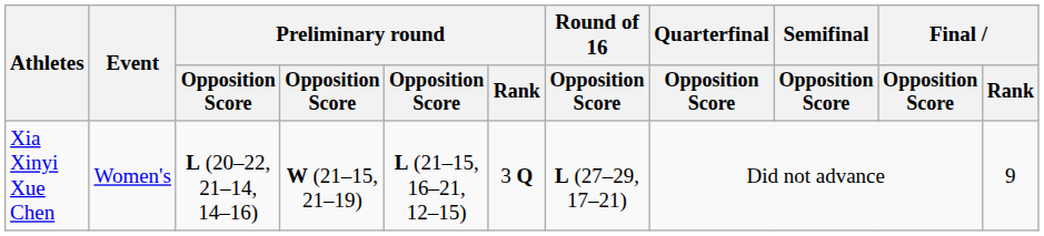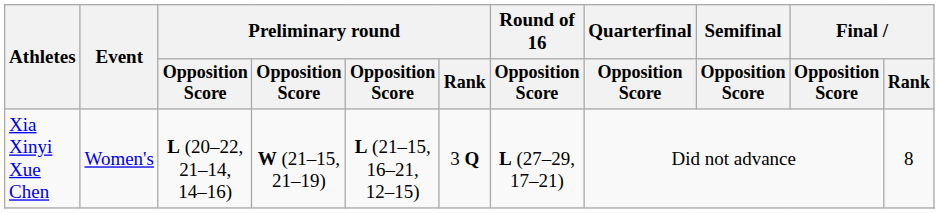 <table class=wikitable style=font-size:90%;text-align:center>
 <tr>
 <th rowspan=2>Athletes</th>
 <th rowspan=2>Event</th>
 <th colspan=4>Preliminary round</th>
 <th>Round of 16</th>
 <th>Quarterfinal</th>
 <th>Semifinal</th>
 <th colspan=2>Final / </th>
 </tr>
 <tr style=font-size:95%>
 <th>Opposition<br>Score</th>
 <th>Opposition<br>Score</th>
 <th>Opposition<br>Score</th>
 <th>Rank</th>
 <th>Opposition<br>Score</th>
 <th>Opposition<br>Score</th>
 <th>Opposition<br>Score</th>
 <th>Opposition<br>Score</th>
 <th>Rank</th>
 </tr>
 <tr>
 <td align=left><a href='#'>Xia Xinyi</a><br><a href='#'>Xue Chen</a></td>
 <td align=left rowspan=2><a href='#'>Women's</a></td>
 <td><br><strong>L</strong> (20–22, 21–14, 14–16)</td>
 <td><br><strong>W</strong> (21–15, 21–19)</td>
 <td><br><strong>L</strong> (21–15, 16–21, 12–15)</td>
 <td>3 <strong>Q</strong></td>
 <td><br><strong>L</strong> (27–29, 17–21)</td>
 <td colspan=3>Did not advance</td>
-<td>9</td>
+<td>8</td>
 </tr>
 </table>
